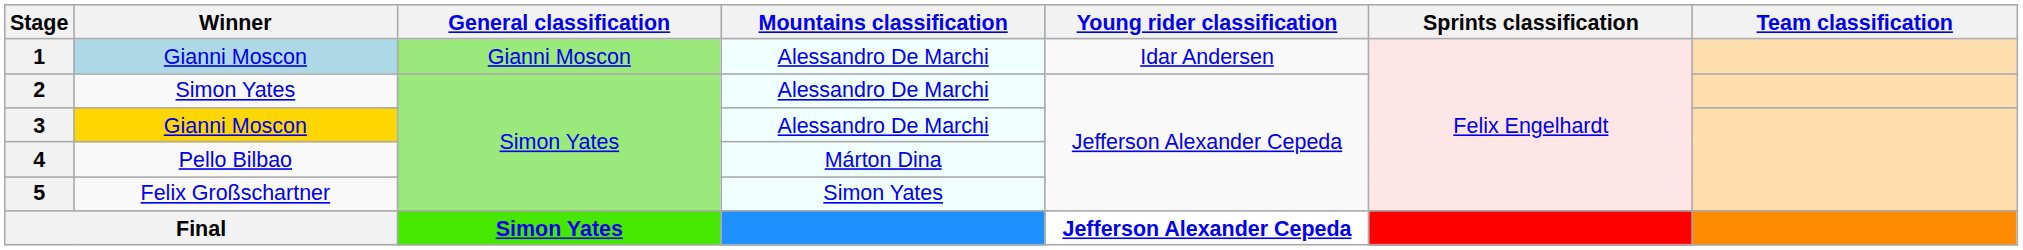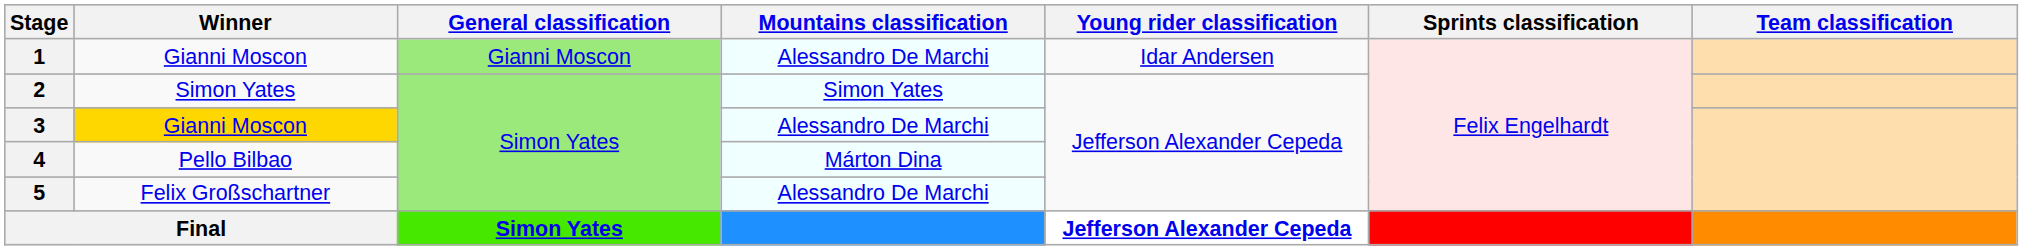 <table class="wikitable" style="text-align: center; font-size:smaller;">
 <tr>
 <th width="1%">Stage</th>
 <th width="16.5%">Winner</th>
 <th width="16.5%"><a href='#'>General classification</a><br></th>
 <th width="16.5%"><a href='#'>Mountains classification</a><br></th>
 <th width="16.5%"><a href='#'>Young rider classification</a><br></th>
 <th width="16.5%">Sprints classification<br></th>
 <th width="16.5%"><a href='#'>Team classification</a></th>
 </tr>
 <tr>
 <th>1</th>
-<td style="background: lightblue;"><a href='#'>Gianni Moscon</a></td>
+<td><a href='#'>Gianni Moscon</a></td>
 <td style="background:#9CE97B;"><a href='#'>Gianni Moscon</a></td>
 <td style="background:azure;"><a href='#'>Alessandro De Marchi</a></td>
 <td style="background:offwhite;"><a href='#'>Idar Andersen</a></td>
 <td style="background:#FFE6E6;" rowspan="5"><a href='#'>Felix Engelhardt</a></td>
 <td style="background:navajowhite;"></td>
 </tr>
 <tr>
 <th>2</th>
 <td><a href='#'>Simon Yates</a></td>
 <td style="background:#9CE97B;" rowspan="4"><a href='#'>Simon Yates</a></td>
-<td style="background:azure;"><a href='#'>Alessandro De Marchi</a></td>
+<td style="background:azure;"><a href='#'>Simon Yates</a></td>
 <td style="background:offwhite;" rowspan="4"><a href='#'>Jefferson Alexander Cepeda</a></td>
 <td style="background:navajowhite;"></td>
 </tr>
 <tr>
 <th>3</th>
 <td style="background: gold;"><a href='#'>Gianni Moscon</a></td>
 <td style="background:azure;"><a href='#'>Alessandro De Marchi</a></td>
 <td style="background:navajowhite;" rowspan="3"></td>
 </tr>
 <tr>
 <th>4</th>
 <td><a href='#'>Pello Bilbao</a></td>
 <td style="background:azure;"><a href='#'>Márton Dina</a></td>
 </tr>
 <tr>
 <th>5</th>
 <td><a href='#'>Felix Großschartner</a></td>
-<td style="background:azure;"><a href='#'>Simon Yates</a></td>
+<td style="background:azure;"><a href='#'>Alessandro De Marchi</a></td>
 </tr>
 <tr>
 <th colspan="2">Final</th>
 <th style="background:#46E800;"><a href='#'>Simon Yates</a></th>
 <th style="background:dodgerblue;"></th>
 <th style="background:white;"><a href='#'>Jefferson Alexander Cepeda</a></th>
 <th style="background:#f00;"></th>
 <th style="background:#FF8C00;"></th>
 </tr>
 </table>
